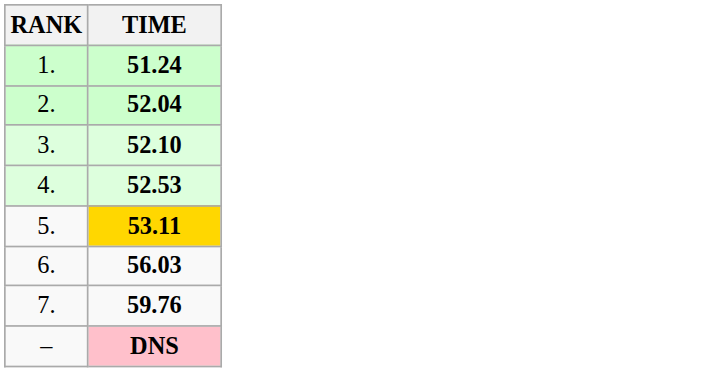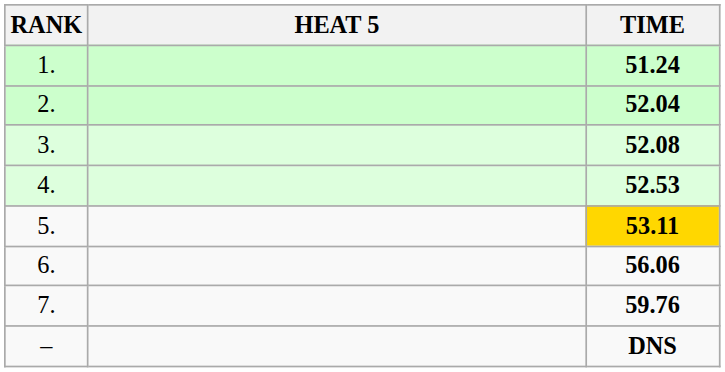 <table class="wikitable" style="border-collapse: collapse; font-size: 90%;">
 <tr>
 <th>RANK</th>
+<th style="width: 20em">HEAT 5</th>
 <th style="width: 5em">TIME</th>
 </tr>
 <tr style="background:#ccffcc;">
 <td align="center">1.</td>
+<td></td>
 <td align="center"><strong>51.24</strong></td>
 </tr>
 <tr style="background:#ccffcc;">
 <td align="center">2.</td>
+<td></td>
 <td align="center"><strong>52.04</strong></td>
 </tr>
 <tr style="background:#ddffdd;">
 <td align="center">3.</td>
-<td align="center"><strong>52.10</strong></td>
+<td></td>
+<td align="center"><strong>52.08</strong></td>
 </tr>
 <tr style="background:#ddffdd;">
 <td align="center">4.</td>
+<td></td>
 <td align="center"><strong>52.53</strong></td>
 </tr>
 <tr>
 <td align="center">5.</td>
+<td></td>
 <td align="center" style="background: gold;"><strong>53.11</strong></td>
 </tr>
 <tr>
 <td align="center">6.</td>
-<td align="center"><strong>56.03</strong></td>
+<td></td>
+<td align="center"><strong>56.06</strong></td>
 </tr>
 <tr>
 <td align="center">7.</td>
+<td></td>
 <td align="center"><strong>59.76</strong></td>
 </tr>
 <tr>
 <td align="center">–</td>
-<td align="center" style="background: pink;"><strong>DNS</strong></td>
+<td></td>
+<td align="center"><strong>DNS</strong></td>
 </tr>
 </table>
